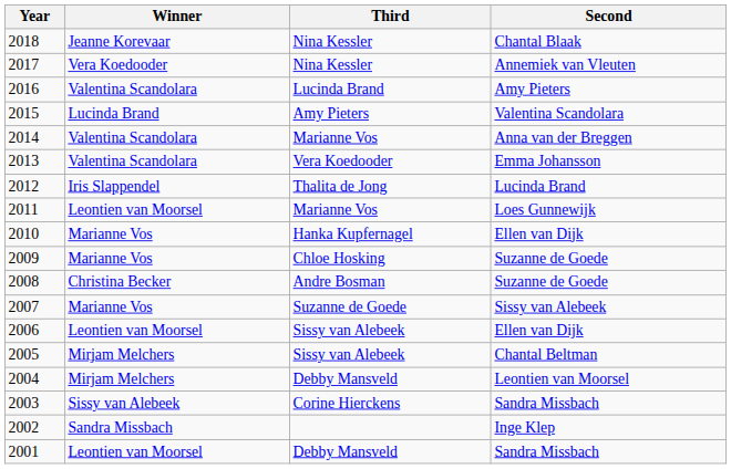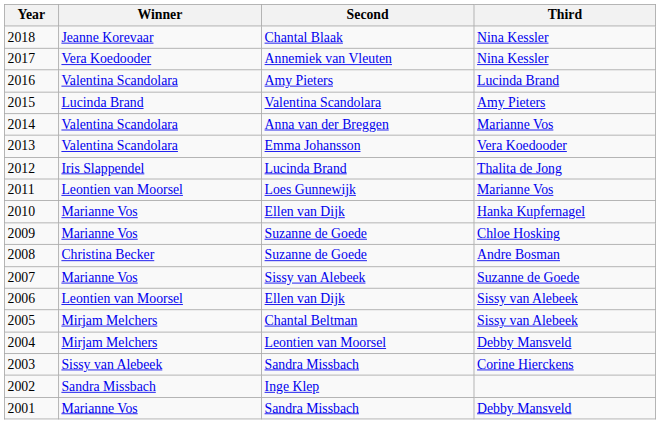 <table class="wikitable" style="font-size:100%" width=60%>
 <tr>
 <th>Year</th>
 <th>Winner</th>
+<th>Second</th>
 <th>Third</th>
-<th>Second</th>
 </tr>
 <tr>
 <td>2018</td>
 <td> <a href='#'>Jeanne Korevaar</a></td>
+<td> <a href='#'>Chantal Blaak</a></td>
 <td> <a href='#'>Nina Kessler</a></td>
-<td> <a href='#'>Chantal Blaak</a></td>
 </tr>
 <tr>
 <td>2017</td>
 <td> <a href='#'>Vera Koedooder</a></td>
+<td> <a href='#'>Annemiek van Vleuten</a></td>
 <td> <a href='#'>Nina Kessler</a></td>
-<td> <a href='#'>Annemiek van Vleuten</a></td>
 </tr>
 <tr>
 <td>2016</td>
 <td> <a href='#'>Valentina Scandolara</a></td>
+<td> <a href='#'>Amy Pieters</a></td>
 <td> <a href='#'>Lucinda Brand</a></td>
-<td> <a href='#'>Amy Pieters</a></td>
 </tr>
 <tr>
 <td>2015</td>
 <td> <a href='#'>Lucinda Brand</a></td>
+<td> <a href='#'>Valentina Scandolara</a></td>
 <td> <a href='#'>Amy Pieters</a></td>
-<td> <a href='#'>Valentina Scandolara</a></td>
 </tr>
 <tr>
 <td>2014</td>
 <td> <a href='#'>Valentina Scandolara</a></td>
+<td> <a href='#'>Anna van der Breggen</a></td>
 <td> <a href='#'>Marianne Vos</a></td>
-<td> <a href='#'>Anna van der Breggen</a></td>
 </tr>
 <tr>
 <td>2013</td>
 <td> <a href='#'>Valentina Scandolara</a></td>
+<td> <a href='#'>Emma Johansson</a></td>
 <td> <a href='#'>Vera Koedooder</a></td>
-<td> <a href='#'>Emma Johansson</a></td>
 </tr>
 <tr>
 <td>2012</td>
 <td> <a href='#'>Iris Slappendel</a></td>
+<td> <a href='#'>Lucinda Brand</a></td>
 <td> <a href='#'>Thalita de Jong</a></td>
-<td> <a href='#'>Lucinda Brand</a></td>
 </tr>
 <tr>
 <td>2011</td>
 <td> <a href='#'>Leontien van Moorsel</a></td>
+<td> <a href='#'>Loes Gunnewijk</a></td>
 <td> <a href='#'>Marianne Vos</a></td>
-<td> <a href='#'>Loes Gunnewijk</a></td>
 </tr>
 <tr>
 <td>2010</td>
 <td> <a href='#'>Marianne Vos</a></td>
+<td> <a href='#'>Ellen van Dijk</a></td>
 <td> <a href='#'>Hanka Kupfernagel</a></td>
-<td> <a href='#'>Ellen van Dijk</a></td>
 </tr>
 <tr>
 <td>2009</td>
 <td> <a href='#'>Marianne Vos</a></td>
+<td> <a href='#'>Suzanne de Goede</a></td>
 <td> <a href='#'>Chloe Hosking</a></td>
-<td> <a href='#'>Suzanne de Goede</a></td>
 </tr>
 <tr>
 <td>2008</td>
 <td> <a href='#'>Christina Becker</a></td>
+<td> <a href='#'>Suzanne de Goede</a></td>
 <td> <a href='#'>Andre Bosman</a></td>
-<td> <a href='#'>Suzanne de Goede</a></td>
 </tr>
 <tr>
 <td>2007</td>
 <td> <a href='#'>Marianne Vos</a></td>
+<td> <a href='#'>Sissy van Alebeek</a></td>
 <td> <a href='#'>Suzanne de Goede</a></td>
-<td> <a href='#'>Sissy van Alebeek</a></td>
 </tr>
 <tr>
 <td>2006</td>
 <td> <a href='#'>Leontien van Moorsel</a></td>
+<td> <a href='#'>Ellen van Dijk</a></td>
 <td> <a href='#'>Sissy van Alebeek</a></td>
-<td> <a href='#'>Ellen van Dijk</a></td>
 </tr>
 <tr>
 <td>2005</td>
 <td> <a href='#'>Mirjam Melchers</a></td>
+<td> <a href='#'>Chantal Beltman</a></td>
 <td> <a href='#'>Sissy van Alebeek</a></td>
-<td> <a href='#'>Chantal Beltman</a></td>
 </tr>
 <tr>
 <td>2004</td>
 <td> <a href='#'>Mirjam Melchers</a></td>
+<td> <a href='#'>Leontien van Moorsel</a></td>
 <td> <a href='#'>Debby Mansveld</a></td>
-<td> <a href='#'>Leontien van Moorsel</a></td>
 </tr>
 <tr>
 <td>2003</td>
 <td> <a href='#'>Sissy van Alebeek</a></td>
+<td> <a href='#'>Sandra Missbach</a></td>
 <td> <a href='#'>Corine Hierckens</a></td>
-<td> <a href='#'>Sandra Missbach</a></td>
 </tr>
 <tr>
 <td>2002</td>
 <td> <a href='#'>Sandra Missbach</a></td>
+<td> <a href='#'>Inge Klep</a></td>
 <td></td>
-<td> <a href='#'>Inge Klep</a></td>
 </tr>
 <tr>
 <td>2001</td>
-<td> <a href='#'>Leontien van Moorsel</a></td>
+<td> <a href='#'>Marianne Vos</a></td>
+<td> <a href='#'>Sandra Missbach</a></td>
 <td> <a href='#'>Debby Mansveld</a></td>
-<td> <a href='#'>Sandra Missbach</a></td>
 </tr>
 </table>
